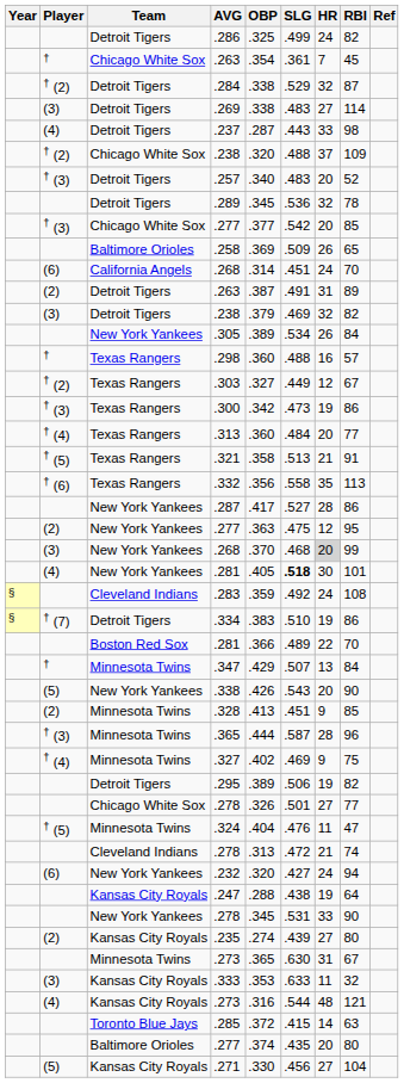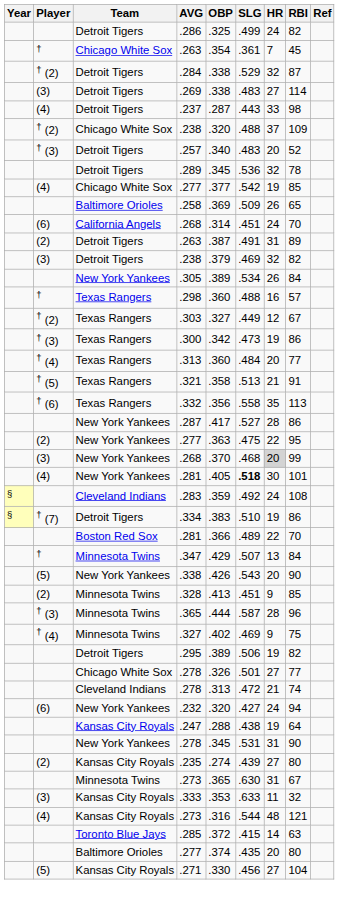 <table class="wikitable sortable" border="1">
 <tr>
 <th>Year</th>
 <th>Player</th>
 <th>Team</th>
 <th>AVG</th>
 <th>OBP</th>
 <th>SLG</th>
 <th>HR</th>
 <th>RBI</th>
 <th class="unsortable">Ref</th>
 </tr>
 <tr>
 <td></td>
 <td></td>
 <td>Detroit Tigers</td>
 <td>.286</td>
 <td>.325</td>
 <td>.499</td>
 <td>24</td>
 <td>82</td>
 <td></td>
 </tr>
 <tr>
 <td></td>
 <td><sup>†</sup></td>
 <td><a href='#'>Chicago White Sox</a></td>
 <td>.263</td>
 <td>.354</td>
 <td>.361</td>
 <td>7</td>
 <td>45</td>
 <td></td>
 </tr>
 <tr>
 <td></td>
 <td><sup>†</sup> (2)</td>
 <td>Detroit Tigers</td>
 <td>.284</td>
 <td>.338</td>
 <td>.529</td>
 <td>32</td>
 <td>87</td>
 <td></td>
 </tr>
 <tr>
 <td></td>
 <td> (3)</td>
 <td>Detroit Tigers</td>
 <td>.269</td>
 <td>.338</td>
 <td>.483</td>
 <td>27</td>
 <td>114</td>
 <td></td>
 </tr>
 <tr>
 <td></td>
 <td> (4)</td>
 <td>Detroit Tigers</td>
 <td>.237</td>
 <td>.287</td>
 <td>.443</td>
 <td>33</td>
 <td>98</td>
 <td></td>
 </tr>
 <tr>
 <td></td>
 <td><sup>†</sup> (2)</td>
 <td>Chicago White Sox</td>
 <td>.238</td>
 <td>.320</td>
 <td>.488</td>
 <td>37</td>
 <td>109</td>
 <td></td>
 </tr>
 <tr>
 <td></td>
 <td><sup>†</sup> (3)</td>
 <td>Detroit Tigers</td>
 <td>.257</td>
 <td>.340</td>
 <td>.483</td>
 <td>20</td>
 <td>52</td>
 <td></td>
 </tr>
 <tr>
 <td></td>
 <td></td>
 <td>Detroit Tigers</td>
 <td>.289</td>
 <td>.345</td>
 <td>.536</td>
 <td>32</td>
 <td>78</td>
 <td></td>
 </tr>
 <tr>
 <td></td>
-<td><sup>†</sup> (3)</td>
+<td> (4)</td>
 <td>Chicago White Sox</td>
 <td>.277</td>
 <td>.377</td>
 <td>.542</td>
-<td>20</td>
+<td>19</td>
 <td>85</td>
 <td></td>
 </tr>
 <tr>
 <td></td>
 <td></td>
 <td><a href='#'>Baltimore Orioles</a></td>
 <td>.258</td>
 <td>.369</td>
 <td>.509</td>
 <td>26</td>
 <td>65</td>
 <td></td>
 </tr>
 <tr>
 <td></td>
 <td> (6)</td>
 <td><a href='#'>California Angels</a></td>
 <td>.268</td>
 <td>.314</td>
 <td>.451</td>
 <td>24</td>
 <td>70</td>
 <td></td>
 </tr>
 <tr>
 <td></td>
 <td> (2)</td>
 <td>Detroit Tigers</td>
 <td>.263</td>
 <td>.387</td>
 <td>.491</td>
 <td>31</td>
 <td>89</td>
 <td></td>
 </tr>
 <tr>
 <td></td>
 <td> (3)</td>
 <td>Detroit Tigers</td>
 <td>.238</td>
 <td>.379</td>
 <td>.469</td>
 <td>32</td>
 <td>82</td>
 <td></td>
 </tr>
 <tr>
 <td></td>
 <td></td>
 <td><a href='#'>New York Yankees</a></td>
 <td>.305</td>
 <td>.389</td>
 <td>.534</td>
 <td>26</td>
 <td>84</td>
 <td></td>
 </tr>
 <tr>
 <td></td>
 <td><sup>†</sup></td>
 <td><a href='#'>Texas Rangers</a></td>
 <td>.298</td>
 <td>.360</td>
 <td>.488</td>
 <td>16</td>
 <td>57</td>
 <td></td>
 </tr>
 <tr>
 <td></td>
 <td><sup>†</sup> (2)</td>
 <td>Texas Rangers</td>
 <td>.303</td>
 <td>.327</td>
 <td>.449</td>
 <td>12</td>
 <td>67</td>
 <td></td>
 </tr>
 <tr>
 <td></td>
 <td><sup>†</sup> (3)</td>
 <td>Texas Rangers</td>
 <td>.300</td>
 <td>.342</td>
 <td>.473</td>
 <td>19</td>
 <td>86</td>
 <td></td>
 </tr>
 <tr>
 <td></td>
 <td><sup>†</sup> (4)</td>
 <td>Texas Rangers</td>
 <td>.313</td>
 <td>.360</td>
 <td>.484</td>
 <td>20</td>
 <td>77</td>
 <td></td>
 </tr>
 <tr>
 <td></td>
 <td><sup>†</sup> (5)</td>
 <td>Texas Rangers</td>
 <td>.321</td>
 <td>.358</td>
 <td>.513</td>
 <td>21</td>
 <td>91</td>
 <td></td>
 </tr>
 <tr>
 <td></td>
 <td><sup>†</sup> (6)</td>
 <td>Texas Rangers</td>
 <td>.332</td>
 <td>.356</td>
 <td>.558</td>
 <td>35</td>
 <td>113</td>
 <td></td>
 </tr>
 <tr>
 <td></td>
 <td></td>
 <td>New York Yankees</td>
 <td>.287</td>
 <td>.417</td>
 <td>.527</td>
 <td>28</td>
 <td>86</td>
 <td></td>
 </tr>
 <tr>
 <td></td>
 <td> (2)</td>
 <td>New York Yankees</td>
 <td>.277</td>
 <td>.363</td>
 <td>.475</td>
-<td>12</td>
+<td>22</td>
 <td>95</td>
 <td></td>
 </tr>
 <tr>
 <td></td>
 <td> (3)</td>
 <td>New York Yankees</td>
 <td>.268</td>
 <td>.370</td>
 <td>.468</td>
 <td style="background: lightgrey;">20</td>
 <td>99</td>
 <td></td>
 </tr>
 <tr>
 <td></td>
 <td> (4)</td>
 <td>New York Yankees</td>
 <td>.281</td>
 <td>.405</td>
 <td><strong>.518</strong></td>
 <td>30</td>
 <td>101</td>
 <td></td>
 </tr>
 <tr>
 <td bgcolor="#ffffbb"><sup>§</sup></td>
 <td></td>
 <td><a href='#'>Cleveland Indians</a></td>
 <td>.283</td>
 <td>.359</td>
 <td>.492</td>
 <td>24</td>
 <td>108</td>
 <td></td>
 </tr>
 <tr>
 <td bgcolor="#ffffbb"><sup>§</sup></td>
 <td><sup>†</sup> (7)</td>
 <td>Detroit Tigers</td>
 <td>.334</td>
 <td>.383</td>
 <td>.510</td>
 <td>19</td>
 <td>86</td>
 <td></td>
 </tr>
 <tr>
 <td></td>
 <td></td>
 <td><a href='#'>Boston Red Sox</a></td>
 <td>.281</td>
 <td>.366</td>
 <td>.489</td>
 <td>22</td>
 <td>70</td>
 <td></td>
 </tr>
 <tr>
 <td></td>
 <td><sup>†</sup></td>
 <td><a href='#'>Minnesota Twins</a></td>
 <td>.347</td>
 <td>.429</td>
 <td>.507</td>
 <td>13</td>
 <td>84</td>
 <td></td>
 </tr>
 <tr>
 <td></td>
 <td> (5)</td>
 <td>New York Yankees</td>
 <td>.338</td>
 <td>.426</td>
 <td>.543</td>
 <td>20</td>
 <td>90</td>
 <td></td>
 </tr>
 <tr>
 <td></td>
 <td> (2)</td>
 <td>Minnesota Twins</td>
 <td>.328</td>
 <td>.413</td>
 <td>.451</td>
 <td>9</td>
 <td>85</td>
 <td></td>
 </tr>
 <tr>
 <td></td>
 <td><sup>†</sup> (3)</td>
 <td>Minnesota Twins</td>
 <td>.365</td>
 <td>.444</td>
 <td>.587</td>
 <td>28</td>
 <td>96</td>
 <td></td>
 </tr>
 <tr>
 <td></td>
 <td><sup>†</sup> (4)</td>
 <td>Minnesota Twins</td>
 <td>.327</td>
 <td>.402</td>
 <td>.469</td>
 <td>9</td>
 <td>75</td>
 <td></td>
 </tr>
 <tr>
 <td></td>
 <td></td>
 <td>Detroit Tigers</td>
 <td>.295</td>
 <td>.389</td>
 <td>.506</td>
 <td>19</td>
 <td>82</td>
 <td></td>
 </tr>
 <tr>
 <td></td>
 <td></td>
 <td>Chicago White Sox</td>
 <td>.278</td>
 <td>.326</td>
 <td>.501</td>
 <td>27</td>
 <td>77</td>
 <td></td>
 </tr>
 <tr>
 <td></td>
-<td><sup>†</sup> (5)</td>
-<td>Minnesota Twins</td>
-<td>.324</td>
-<td>.404</td>
-<td>.476</td>
-<td>11</td>
-<td>47</td>
-<td></td>
-</tr>
-<tr>
-<td></td>
 <td></td>
 <td>Cleveland Indians</td>
 <td>.278</td>
 <td>.313</td>
 <td>.472</td>
 <td>21</td>
 <td>74</td>
 <td></td>
 </tr>
 <tr>
 <td></td>
 <td> (6)</td>
 <td>New York Yankees</td>
 <td>.232</td>
 <td>.320</td>
 <td>.427</td>
 <td>24</td>
 <td>94</td>
 <td></td>
 </tr>
 <tr>
 <td></td>
 <td></td>
 <td><a href='#'>Kansas City Royals</a></td>
 <td>.247</td>
 <td>.288</td>
 <td>.438</td>
 <td>19</td>
 <td>64</td>
 <td></td>
 </tr>
 <tr>
 <td></td>
 <td></td>
 <td>New York Yankees</td>
 <td>.278</td>
 <td>.345</td>
 <td>.531</td>
-<td>33</td>
+<td>31</td>
 <td>90</td>
 <td></td>
 </tr>
 <tr>
 <td></td>
 <td> (2)</td>
 <td>Kansas City Royals</td>
 <td>.235</td>
 <td>.274</td>
 <td>.439</td>
 <td>27</td>
 <td>80</td>
 <td></td>
 </tr>
 <tr>
 <td></td>
 <td></td>
 <td>Minnesota Twins</td>
 <td>.273</td>
 <td>.365</td>
 <td>.630</td>
 <td>31</td>
 <td>67</td>
 <td></td>
 </tr>
 <tr>
 <td></td>
 <td> (3)</td>
 <td>Kansas City Royals</td>
 <td>.333</td>
 <td>.353</td>
 <td>.633</td>
 <td>11</td>
 <td>32</td>
 <td></td>
 </tr>
 <tr>
 <td></td>
 <td> (4)</td>
 <td>Kansas City Royals</td>
 <td>.273</td>
 <td>.316</td>
 <td>.544</td>
 <td>48</td>
 <td>121</td>
 <td></td>
 </tr>
 <tr>
 <td></td>
 <td></td>
 <td><a href='#'>Toronto Blue Jays</a></td>
 <td>.285</td>
 <td>.372</td>
 <td>.415</td>
 <td>14</td>
 <td>63</td>
 <td></td>
 </tr>
 <tr>
 <td></td>
 <td></td>
 <td>Baltimore Orioles</td>
 <td>.277</td>
 <td>.374</td>
 <td>.435</td>
 <td>20</td>
 <td>80</td>
 <td></td>
 </tr>
 <tr>
 <td></td>
 <td> (5)</td>
 <td>Kansas City Royals</td>
 <td>.271</td>
 <td>.330</td>
 <td>.456</td>
 <td>27</td>
 <td>104</td>
 <td></td>
 </tr>
 </table>
